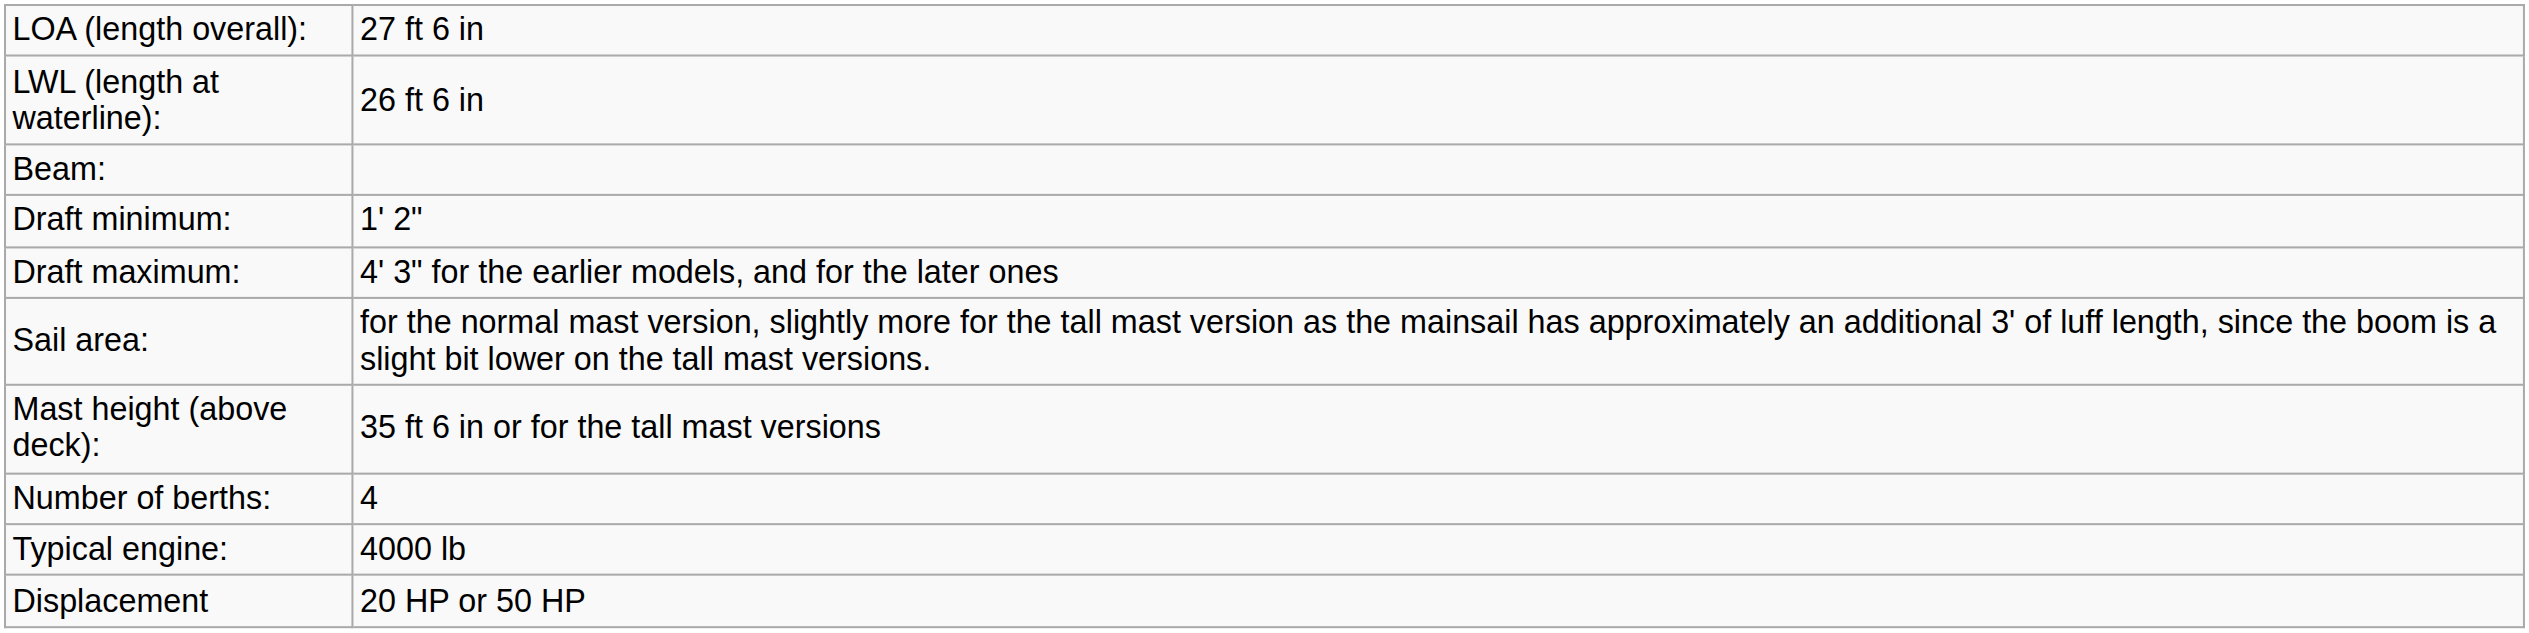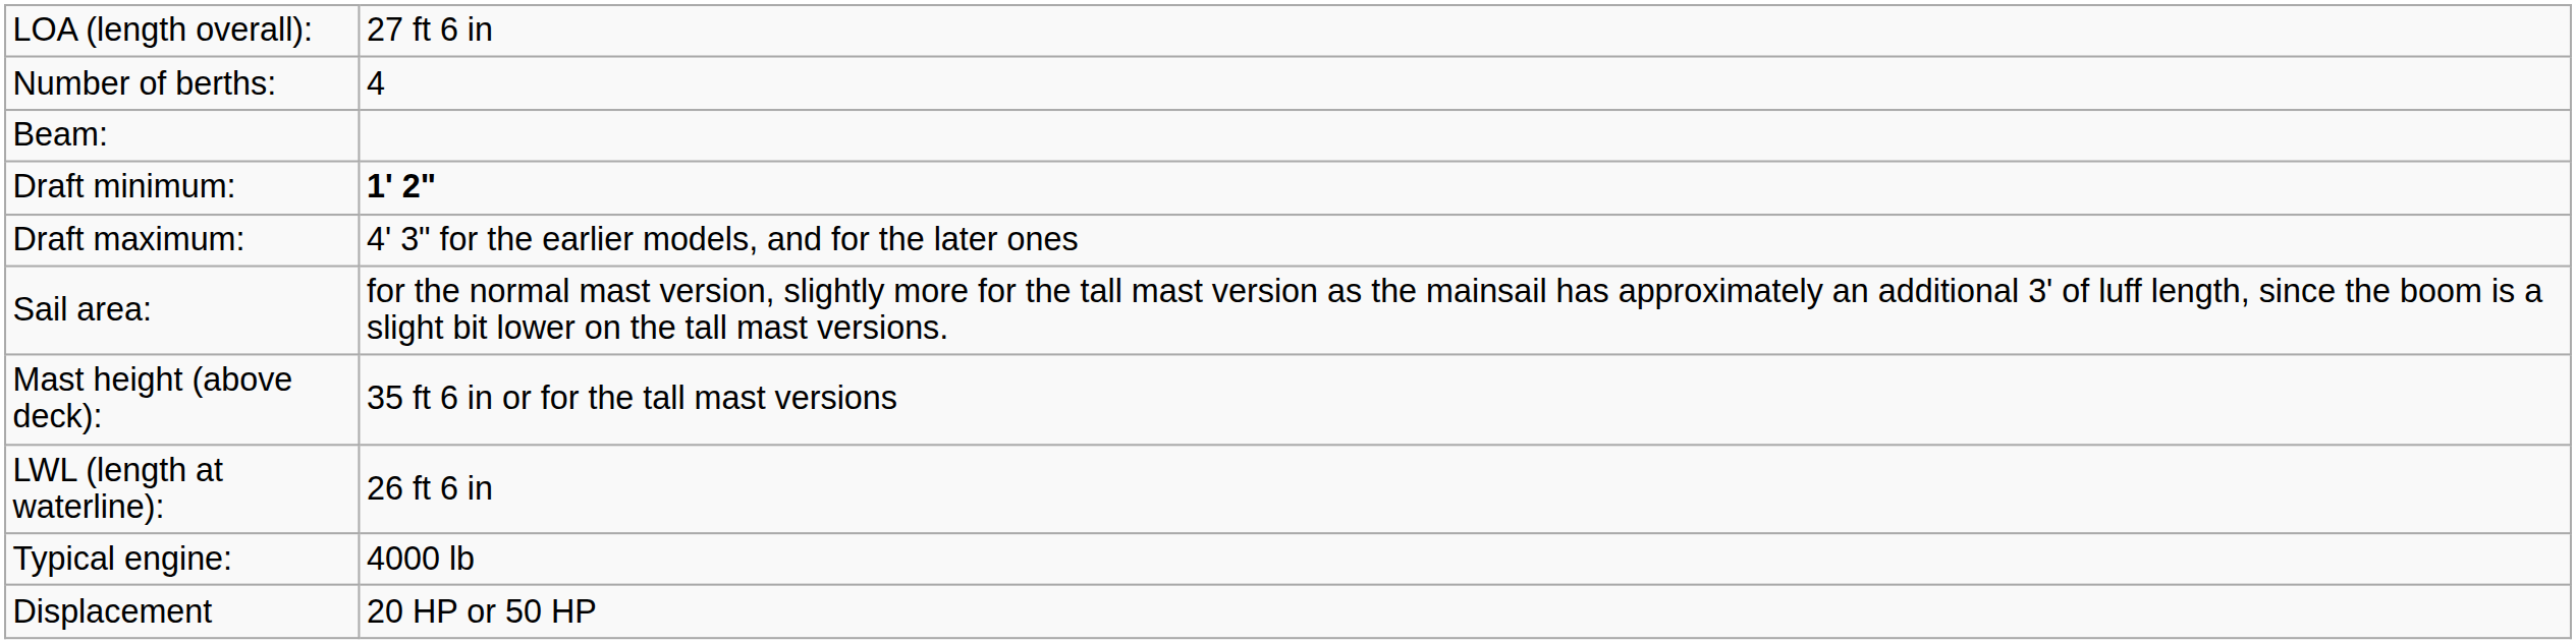 <table class="wikitable">
 <tr>
 <td>LOA (length overall):</td>
 <td>27 ft 6 in</td>
 </tr>
 <tr>
-<td>LWL (length at waterline):</td>
-<td>26 ft 6 in</td>
+<td>Number of berths:</td>
+<td>4</td>
 </tr>
 <tr>
 <td>Beam:</td>
 <td></td>
 </tr>
 <tr>
 <td>Draft minimum:</td>
-<td>1' 2"</td>
+<td><strong>1' 2"</strong></td>
 </tr>
 <tr>
 <td>Draft maximum:</td>
 <td>4' 3" for the earlier models, and  for the later ones</td>
 </tr>
 <tr>
 <td>Sail area:</td>
 <td> for the normal mast version, slightly more for the tall mast version as the mainsail has approximately an additional 3' of luff length, since the boom is a slight bit lower on the tall mast versions.</td>
 </tr>
 <tr>
 <td>Mast height (above deck):</td>
 <td>35 ft 6 in or  for the tall mast versions</td>
 </tr>
 <tr>
-<td>Number of berths:</td>
-<td>4</td>
+<td>LWL (length at waterline):</td>
+<td>26 ft 6 in</td>
 </tr>
 <tr>
 <td>Typical engine:</td>
 <td>4000 lb</td>
 </tr>
 <tr>
 <td>Displacement</td>
 <td>20 HP or 50 HP</td>
 </tr>
 </table>
